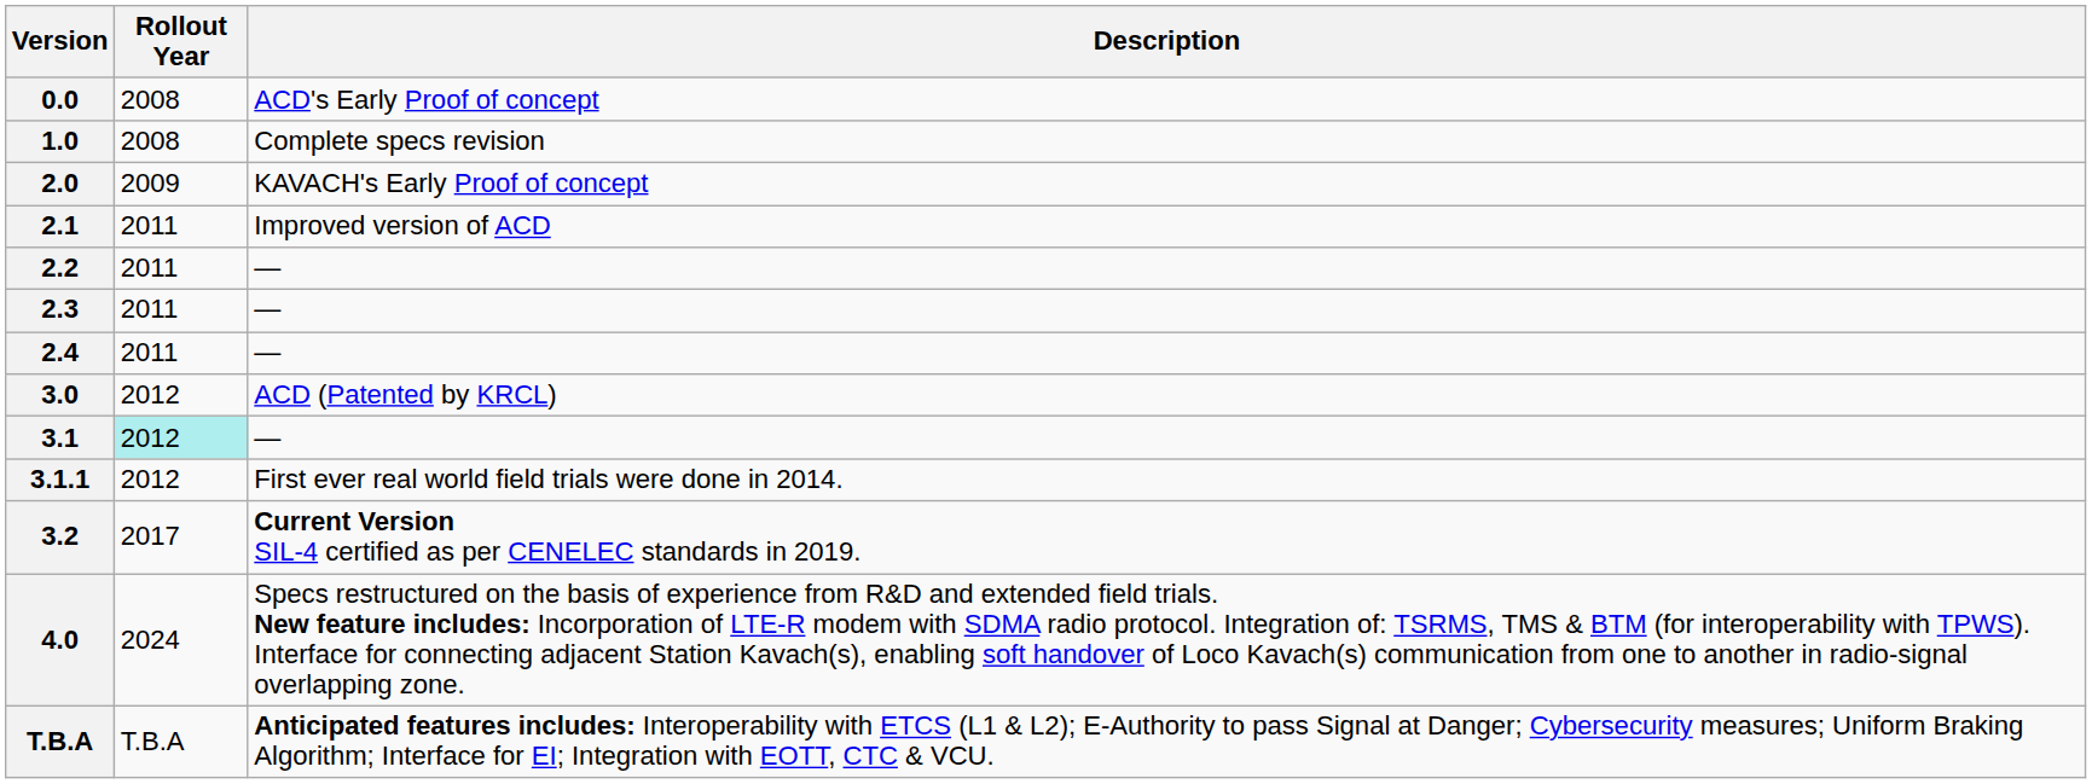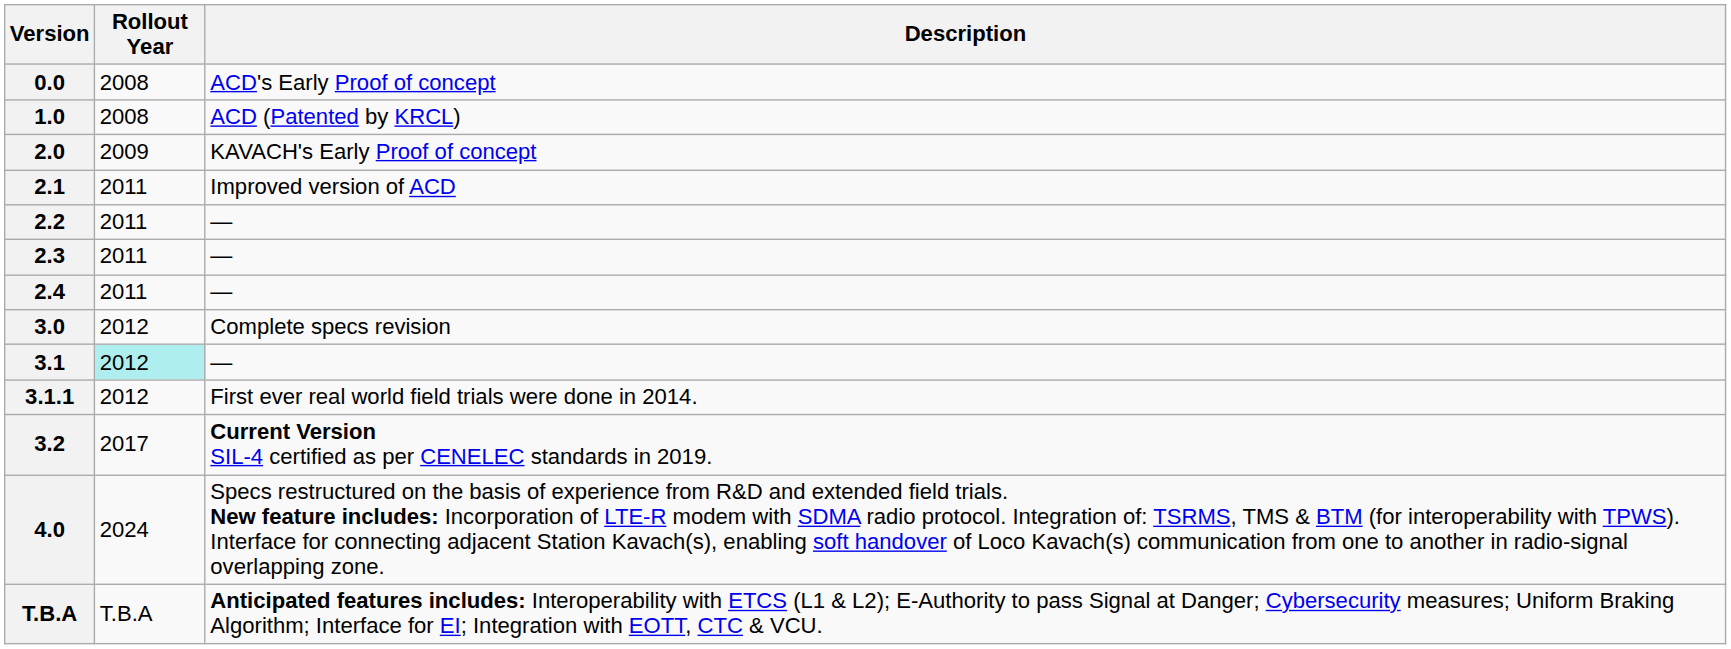 <table class="wikitable">
 <tr>
 <th scope="col">Version</th>
 <th scope="col">Rollout Year</th>
 <th scope="col">Description</th>
 </tr>
 <tr>
 <th scope="row">0.0</th>
 <td>2008</td>
 <td><a href='#'>ACD</a>'s Early <a href='#'>Proof of concept</a></td>
 </tr>
 <tr>
 <th scope="row">1.0</th>
 <td>2008</td>
-<td>Complete specs revision</td>
+<td><a href='#'>ACD</a> (<a href='#'>Patented</a> by <a href='#'>KRCL</a>)</td>
 </tr>
 <tr>
 <th scope="row">2.0</th>
 <td>2009</td>
 <td>KAVACH's Early <a href='#'>Proof of concept</a></td>
 </tr>
 <tr>
 <th scope="row">2.1</th>
 <td>2011</td>
 <td>Improved version of <a href='#'>ACD</a></td>
 </tr>
 <tr>
 <th scope="row">2.2</th>
 <td>2011</td>
 <td>—</td>
 </tr>
 <tr>
 <th scope="row">2.3</th>
 <td>2011</td>
 <td>—</td>
 </tr>
 <tr>
 <th scope="row">2.4</th>
 <td>2011</td>
 <td>—</td>
 </tr>
 <tr>
 <th scope="row">3.0</th>
 <td>2012</td>
-<td><a href='#'>ACD</a> (<a href='#'>Patented</a> by <a href='#'>KRCL</a>)</td>
+<td>Complete specs revision</td>
 </tr>
 <tr>
 <th scope="row">3.1</th>
 <td style="background: paleturquoise;">2012</td>
 <td>—</td>
 </tr>
 <tr>
 <th scope="row">3.1.1</th>
 <td>2012</td>
 <td>First ever real world field trials were done in 2014.</td>
 </tr>
 <tr>
 <th scope="row">3.2</th>
 <td>2017</td>
 <td><strong>Current Version</strong><br><a href='#'>SIL-4</a> certified as per <a href='#'>CENELEC</a> standards in 2019.</td>
 </tr>
 <tr>
 <th scope="row">4.0</th>
 <td>2024 </td>
 <td>Specs restructured on the basis of experience from R&D and extended field trials.<br><strong>New feature includes:</strong> Incorporation of <a href='#'>LTE-R</a> modem with <a href='#'>SDMA</a> radio protocol. Integration of: <a href='#'>TSRMS</a>, TMS & <a href='#'>BTM</a> (for interoperability with <a href='#'>TPWS</a>). Interface for connecting adjacent Station Kavach(s), enabling <a href='#'>soft handover</a> of Loco Kavach(s) communication from one to another in radio-signal overlapping zone.</td>
 </tr>
 <tr>
 <th scope="row">T.B.A</th>
 <td>T.B.A</td>
 <td><strong>Anticipated features includes:</strong> Interoperability with <a href='#'>ETCS</a> (L1 & L2); E-Authority to pass Signal at Danger; <a href='#'>Cybersecurity</a> measures; Uniform Braking Algorithm; Interface for <a href='#'>EI</a>; Integration with <a href='#'>EOTT</a>, <a href='#'>CTC</a> & VCU.</td>
 </tr>
 </table>
